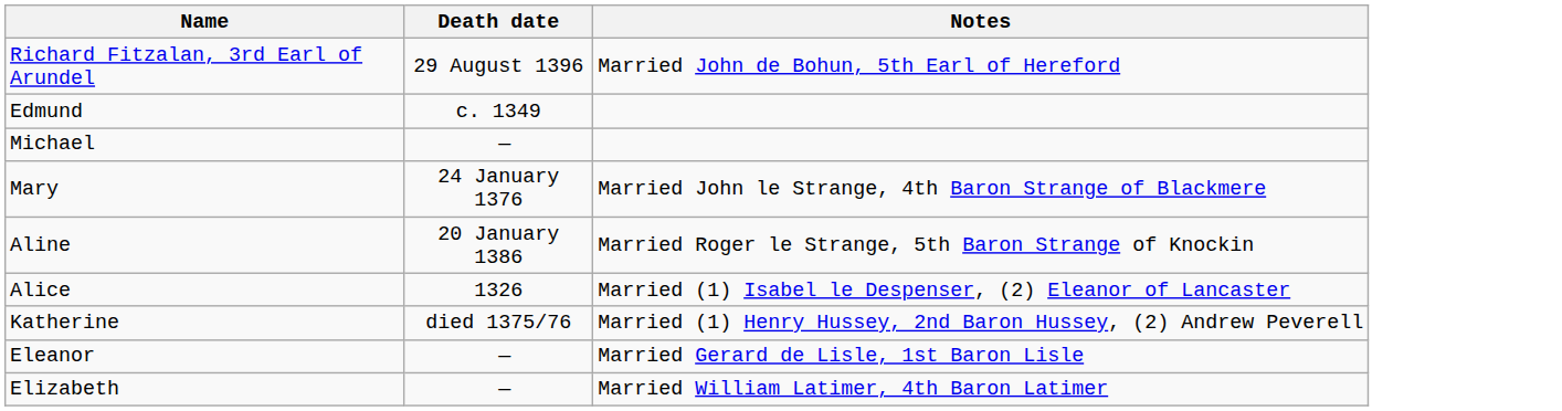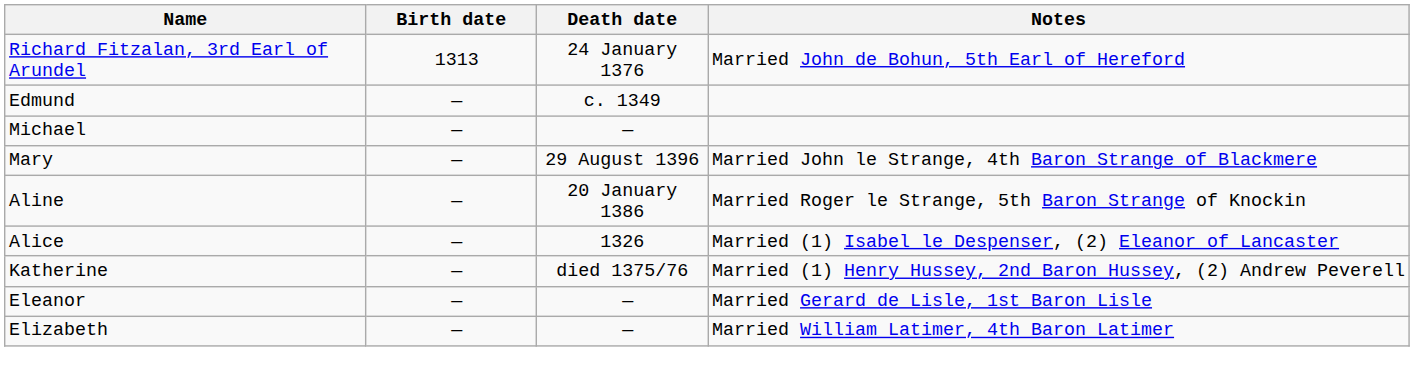 <table class="wikitable">
 <tr>
 <th width="250">Name</th>
+<th width="115">Birth date</th>
 <th width="115">Death date</th>
 <th>Notes</th>
 </tr>
 <tr>
 <td><a href='#'>Richard Fitzalan, 3rd Earl of Arundel</a></td>
-<td align=center>29 August 1396</td>
+<td align=center> 1313</td>
+<td align=center>24 January 1376</td>
 <td>Married <a href='#'>John de Bohun, 5th Earl of Hereford</a></td>
 </tr>
 <tr>
 <td>Edmund</td>
+<td align=center> —</td>
 <td align=center>c. 1349</td>
 <td></td>
 </tr>
 <tr>
 <td>Michael</td>
 <td align=center> —</td>
+<td align=center> —</td>
 <td></td>
 </tr>
 <tr>
 <td>Mary</td>
-<td align=center>24 January 1376</td>
+<td align=center> —</td>
+<td align=center>29 August 1396</td>
 <td>Married John le Strange, 4th <a href='#'>Baron Strange of Blackmere</a></td>
 </tr>
 <tr>
 <td>Aline</td>
+<td align=center> —</td>
 <td align=center>20 January 1386</td>
 <td>Married Roger le Strange, 5th <a href='#'>Baron Strange</a> of Knockin</td>
 </tr>
 <tr>
 <td>Alice</td>
+<td align=center> —</td>
 <td align=center>1326</td>
 <td>Married (1) <a href='#'>Isabel le Despenser</a>, (2) <a href='#'>Eleanor of Lancaster</a></td>
 </tr>
 <tr>
 <td>Katherine</td>
+<td align=center> —</td>
 <td align=center>died 1375/76</td>
 <td>Married (1) <a href='#'>Henry Hussey, 2nd Baron Hussey</a>, (2) Andrew Peverell</td>
 </tr>
 <tr>
 <td>Eleanor</td>
 <td align=center> —</td>
+<td align=center> —</td>
 <td>Married <a href='#'>Gerard de Lisle, 1st Baron Lisle</a></td>
 </tr>
 <tr>
 <td>Elizabeth</td>
 <td align=center> —</td>
+<td align=center> —</td>
 <td>Married <a href='#'>William Latimer, 4th Baron Latimer</a></td>
 </tr>
 </table>
